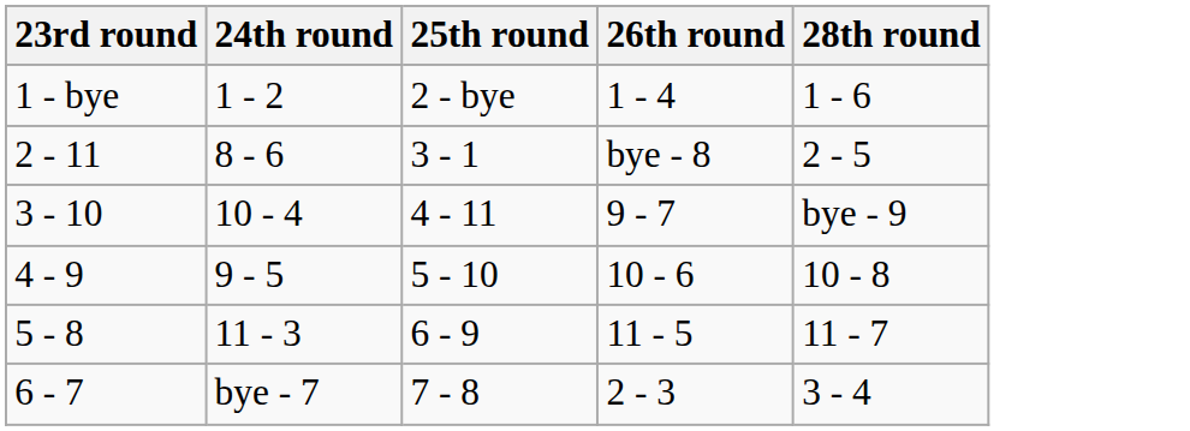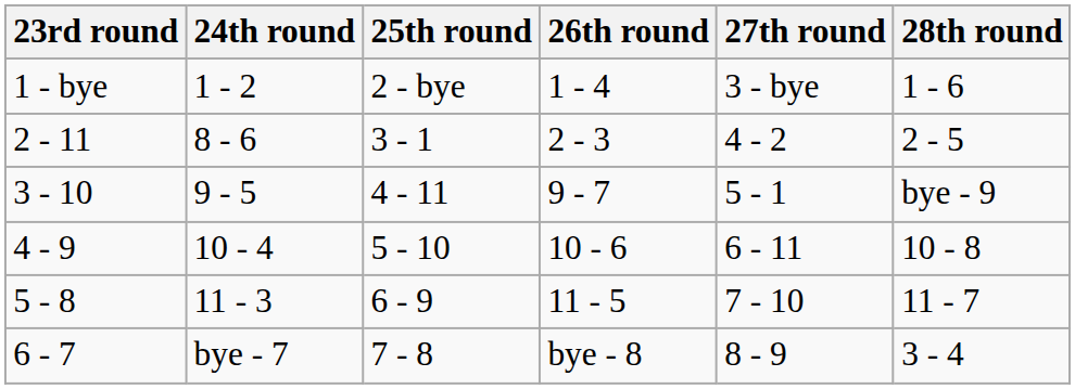 <table class="wikitable">
 <tr>
 <th>23rd round</th>
 <th>24th round</th>
 <th>25th round</th>
 <th>26th round</th>
+<th>27th round</th>
 <th>28th round</th>
 </tr>
 <tr>
 <td>1 - bye</td>
 <td>1 - 2</td>
 <td>2 - bye</td>
 <td>1 - 4</td>
+<td>3 - bye</td>
 <td>1 - 6</td>
 </tr>
 <tr>
 <td>2 - 11</td>
 <td>8 - 6</td>
 <td>3 - 1</td>
-<td>bye - 8</td>
+<td>2 - 3</td>
+<td>4 - 2</td>
 <td>2 - 5</td>
 </tr>
 <tr>
 <td>3 - 10</td>
-<td>10 - 4</td>
+<td>9 - 5</td>
 <td>4 - 11</td>
 <td>9 - 7</td>
+<td>5 - 1</td>
 <td>bye - 9</td>
 </tr>
 <tr>
 <td>4 - 9</td>
-<td>9 - 5</td>
+<td>10 - 4</td>
 <td>5 - 10</td>
 <td>10 - 6</td>
+<td>6 - 11</td>
 <td>10 - 8</td>
 </tr>
 <tr>
 <td>5 - 8</td>
 <td>11 - 3</td>
 <td>6 - 9</td>
 <td>11 - 5</td>
+<td>7 - 10</td>
 <td>11 - 7</td>
 </tr>
 <tr>
 <td>6 - 7</td>
 <td>bye - 7</td>
 <td>7 - 8</td>
-<td>2 - 3</td>
+<td>bye - 8</td>
+<td>8 - 9</td>
 <td>3 - 4</td>
 </tr>
 </table>
